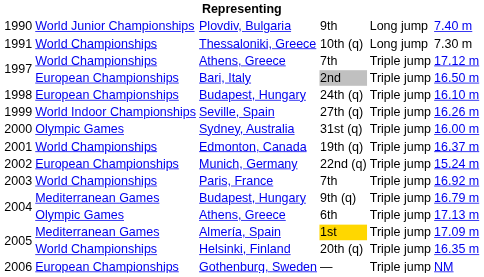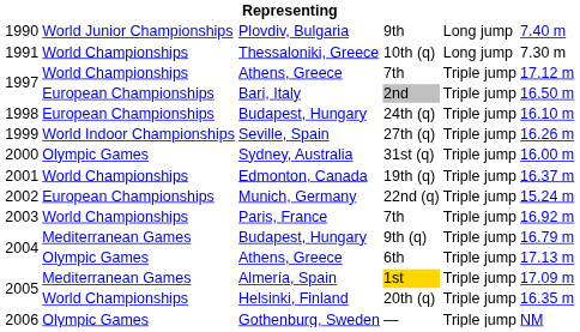 <table>
 <tr>
 <th colspan="6">Representing </th>
 </tr>
 <tr>
 <td>1990</td>
 <td><a href='#'>World Junior Championships</a></td>
 <td><a href='#'>Plovdiv, Bulgaria</a></td>
 <td>9th</td>
 <td>Long jump</td>
 <td><a href='#'>7.40 m</a></td>
 </tr>
 <tr>
 <td>1991</td>
 <td><a href='#'>World Championships</a></td>
 <td><a href='#'>Thessaloniki, Greece</a></td>
 <td>10th (q)</td>
 <td>Long jump</td>
 <td>7.30 m</td>
 </tr>
 <tr>
 <td rowspan=2>1997</td>
 <td><a href='#'>World Championships</a></td>
 <td><a href='#'>Athens, Greece</a></td>
 <td>7th</td>
 <td>Triple jump</td>
 <td><a href='#'>17.12 m</a></td>
 </tr>
 <tr>
 <td><a href='#'>European Championships</a></td>
 <td><a href='#'>Bari, Italy</a></td>
 <td bgcolor="silver">2nd</td>
 <td>Triple jump</td>
 <td><a href='#'>16.50 m</a></td>
 </tr>
 <tr>
 <td>1998</td>
 <td><a href='#'>European Championships</a></td>
 <td><a href='#'>Budapest, Hungary</a></td>
 <td>24th (q)</td>
 <td>Triple jump</td>
 <td><a href='#'>16.10 m</a></td>
 </tr>
 <tr>
 <td>1999</td>
 <td><a href='#'>World Indoor Championships</a></td>
 <td><a href='#'>Seville, Spain</a></td>
 <td>27th (q)</td>
 <td>Triple jump</td>
 <td><a href='#'>16.26 m</a></td>
 </tr>
 <tr>
 <td>2000</td>
 <td><a href='#'>Olympic Games</a></td>
 <td><a href='#'>Sydney, Australia</a></td>
 <td>31st (q)</td>
 <td>Triple jump</td>
 <td><a href='#'>16.00 m</a></td>
 </tr>
 <tr>
 <td>2001</td>
 <td><a href='#'>World Championships</a></td>
 <td><a href='#'>Edmonton, Canada</a></td>
 <td>19th (q)</td>
 <td>Triple jump</td>
 <td><a href='#'>16.37 m</a></td>
 </tr>
 <tr>
 <td>2002</td>
 <td><a href='#'>European Championships</a></td>
 <td><a href='#'>Munich, Germany</a></td>
 <td>22nd (q)</td>
 <td>Triple jump</td>
 <td><a href='#'>15.24 m</a></td>
 </tr>
 <tr>
 <td>2003</td>
 <td><a href='#'>World Championships</a></td>
 <td><a href='#'>Paris, France</a></td>
 <td>7th</td>
 <td>Triple jump</td>
 <td><a href='#'>16.92 m</a></td>
 </tr>
 <tr>
 <td rowspan=2>2004</td>
 <td><a href='#'>Mediterranean Games</a></td>
 <td><a href='#'>Budapest, Hungary</a></td>
 <td>9th (q)</td>
 <td>Triple jump</td>
 <td><a href='#'>16.79 m</a></td>
 </tr>
 <tr>
 <td><a href='#'>Olympic Games</a></td>
 <td><a href='#'>Athens, Greece</a></td>
 <td>6th</td>
 <td>Triple jump</td>
 <td><a href='#'>17.13 m</a></td>
 </tr>
 <tr>
 <td rowspan=2>2005</td>
 <td><a href='#'>Mediterranean Games</a></td>
 <td><a href='#'>Almería, Spain</a></td>
 <td bgcolor="gold">1st</td>
 <td>Triple jump</td>
 <td><a href='#'>17.09 m</a></td>
 </tr>
 <tr>
 <td><a href='#'>World Championships</a></td>
 <td><a href='#'>Helsinki, Finland</a></td>
 <td>20th (q)</td>
 <td>Triple jump</td>
 <td><a href='#'>16.35 m</a></td>
 </tr>
 <tr>
 <td>2006</td>
-<td><a href='#'>European Championships</a></td>
+<td><a href='#'>Olympic Games</a></td>
 <td><a href='#'>Gothenburg, Sweden</a></td>
 <td>—</td>
 <td>Triple jump</td>
 <td><a href='#'>NM</a></td>
 </tr>
 </table>
